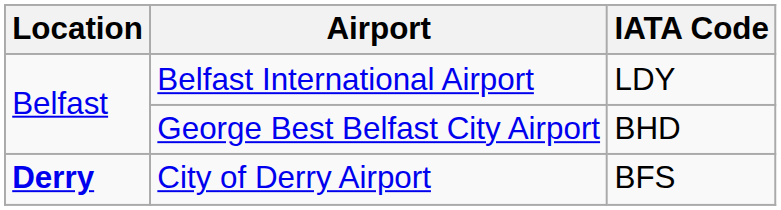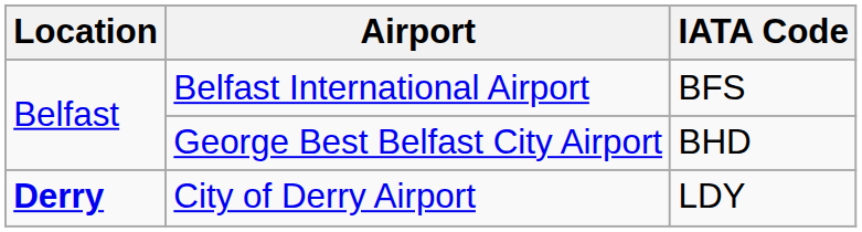 <table class="wikitable sortable">
 <tr>
 <th>Location</th>
 <th>Airport</th>
 <th>IATA Code</th>
 </tr>
 <tr>
 <td rowspan=2><a href='#'>Belfast</a></td>
 <td><a href='#'>Belfast International Airport</a></td>
-<td>LDY</td>
+<td>BFS</td>
 </tr>
 <tr>
 <td><a href='#'>George Best Belfast City Airport</a></td>
 <td>BHD</td>
 </tr>
 <tr>
 <td><strong><a href='#'>Derry</a></strong></td>
 <td><a href='#'>City of Derry Airport</a></td>
-<td>BFS</td>
+<td>LDY</td>
 </tr>
 </table>
